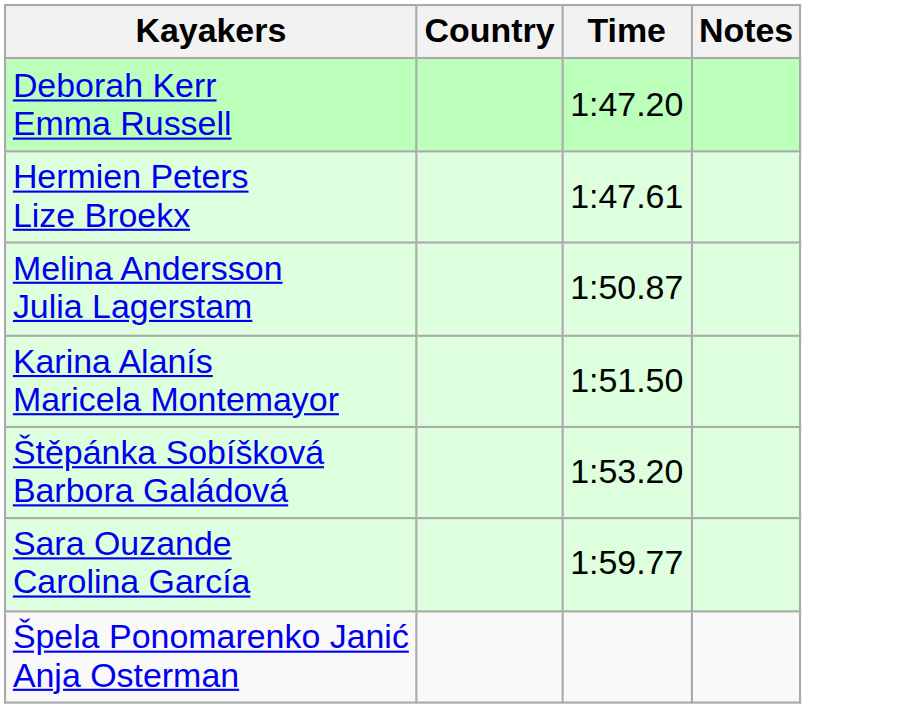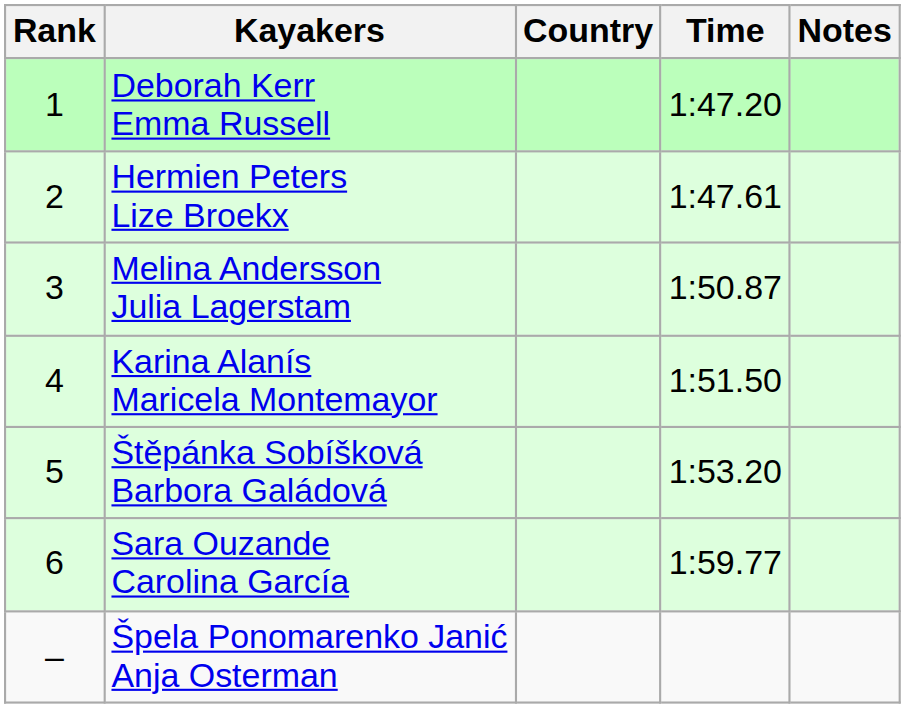 <table class="wikitable" style="text-align:center">
 <tr>
+<th>Rank</th>
 <th>Kayakers</th>
 <th>Country</th>
 <th>Time</th>
 <th>Notes</th>
 </tr>
 <tr bgcolor=bbffbb>
+<td>1</td>
 <td align="left"><a href='#'>Deborah Kerr</a><br><a href='#'>Emma Russell</a></td>
 <td align="left"></td>
 <td>1:47.20</td>
 <td></td>
 </tr>
 <tr bgcolor=ddffdd>
+<td>2</td>
 <td align="left"><a href='#'>Hermien Peters</a><br><a href='#'>Lize Broekx</a></td>
 <td align="left"></td>
 <td>1:47.61</td>
 <td></td>
 </tr>
 <tr bgcolor=ddffdd>
+<td>3</td>
 <td align="left"><a href='#'>Melina Andersson</a><br><a href='#'>Julia Lagerstam</a></td>
 <td align="left"></td>
 <td>1:50.87</td>
 <td></td>
 </tr>
 <tr bgcolor=ddffdd>
+<td>4</td>
 <td align="left"><a href='#'>Karina Alanís</a><br><a href='#'>Maricela Montemayor</a></td>
 <td align="left"></td>
 <td>1:51.50</td>
 <td></td>
 </tr>
 <tr bgcolor=ddffdd>
+<td>5</td>
 <td align="left"><a href='#'>Štěpánka Sobíšková</a><br><a href='#'>Barbora Galádová</a></td>
 <td align="left"></td>
 <td>1:53.20</td>
 <td></td>
 </tr>
 <tr bgcolor=ddffdd>
+<td>6</td>
 <td align="left"><a href='#'>Sara Ouzande</a><br><a href='#'>Carolina García</a></td>
 <td align="left"></td>
 <td>1:59.77</td>
 <td></td>
 </tr>
 <tr>
+<td>–</td>
 <td align="left"><a href='#'>Špela Ponomarenko Janić</a><br><a href='#'>Anja Osterman</a></td>
 <td align="left"></td>
 <td></td>
 <td></td>
 </tr>
 </table>
